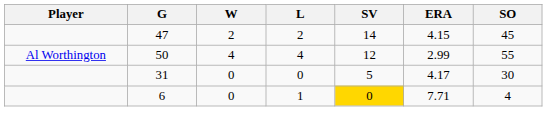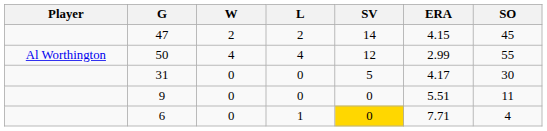 <table class="wikitable sortable">
 <tr>
 <th bgcolor="#DDDDFF" width="16%">Player</th>
 <th bgcolor="#DDDDFF" width="9%">G</th>
 <th bgcolor="#DDDDFF" width="9%">W</th>
 <th bgcolor="#DDDDFF" width="9%">L</th>
 <th bgcolor="#DDDDFF" width="9%">SV</th>
 <th bgcolor="#DDDDFF" width="9%">ERA</th>
 <th bgcolor="#DDDDFF" width="9%">SO</th>
 </tr>
 <tr align="center">
 <td></td>
 <td>47</td>
 <td>2</td>
 <td>2</td>
 <td>14</td>
 <td>4.15</td>
 <td>45</td>
 </tr>
 <tr align=center>
 <td><a href='#'>Al Worthington</a></td>
 <td>50</td>
 <td>4</td>
 <td>4</td>
 <td>12</td>
 <td>2.99</td>
 <td>55</td>
 </tr>
 <tr align="center">
 <td></td>
 <td>31</td>
 <td>0</td>
 <td>0</td>
 <td>5</td>
 <td>4.17</td>
 <td>30</td>
 </tr>
 <tr align="center">
 <td></td>
+<td>9</td>
+<td>0</td>
+<td>0</td>
+<td>0</td>
+<td>5.51</td>
+<td>11</td>
+</tr>
+<tr align="center">
+<td></td>
 <td>6</td>
 <td>0</td>
 <td>1</td>
 <td style="background: gold;">0</td>
 <td>7.71</td>
 <td>4</td>
 </tr>
 </table>
